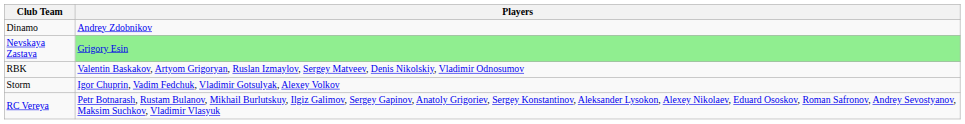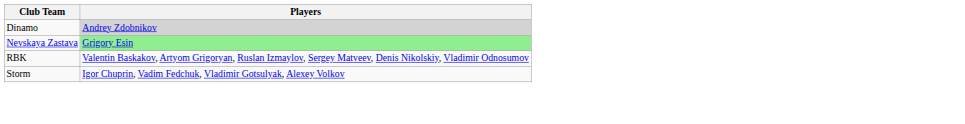 <table class="wikitable">
 <tr>
 <th>Club Team</th>
 <th>Players</th>
 </tr>
 <tr>
 <td> Dinamo</td>
-<td><a href='#'>Andrey Zdobnikov</a></td>
+<td style="background: lightgrey;"><a href='#'>Andrey Zdobnikov</a></td>
 </tr>
 <tr>
 <td> <a href='#'>Nevskaya Zastava</a></td>
 <td style="background: lightgreen;"><a href='#'>Grigory Esin</a></td>
 </tr>
 <tr>
 <td> RBK</td>
 <td><a href='#'>Valentin Baskakov</a>, <a href='#'>Artyom Grigoryan</a>, <a href='#'>Ruslan Izmaylov</a>, <a href='#'>Sergey Matveev</a>, <a href='#'>Denis Nikolskiy</a>, <a href='#'>Vladimir Odnosumov</a></td>
 </tr>
 <tr>
 <td> Storm</td>
 <td><a href='#'>Igor Chuprin</a>, <a href='#'>Vadim Fedchuk</a>, <a href='#'>Vladimir Gotsulyak</a>, <a href='#'>Alexey Volkov</a></td>
 </tr>
-<tr>
-<td> <a href='#'>RC Vereya</a></td>
-<td><a href='#'>Petr Botnarash</a>, <a href='#'>Rustam Bulanov</a>, <a href='#'>Mikhail Burlutskuy</a>, <a href='#'>Ilgiz Galimov</a>, <a href='#'>Sergey Gapinov</a>, <a href='#'>Anatoly Grigoriev</a>, <a href='#'>Sergey Konstantinov</a>, <a href='#'>Aleksander Lysokon</a>, <a href='#'>Alexey Nikolaev</a>, <a href='#'>Eduard Ososkov</a>, <a href='#'>Roman Safronov</a>, <a href='#'>Andrey Sevostyanov</a>, <a href='#'>Maksim Suchkov</a>, <a href='#'>Vladimir Vlasyuk</a></td>
-</tr>
 </table>
